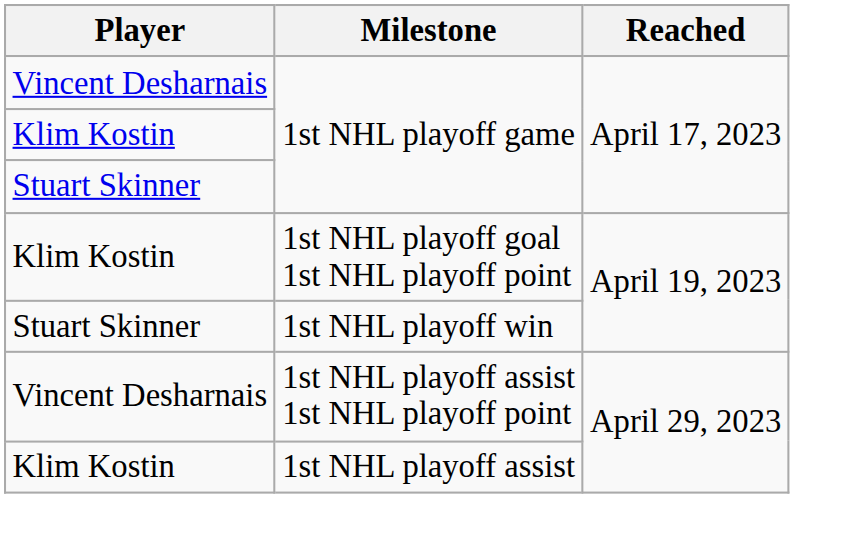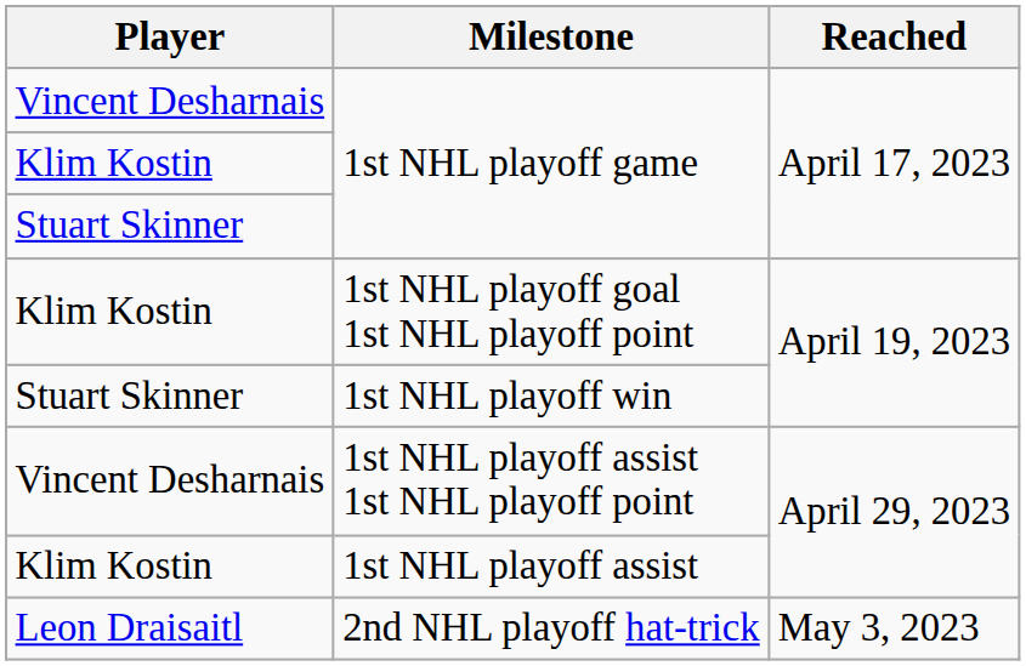 <table class="wikitable">
 <tr>
 <th>Player</th>
 <th>Milestone</th>
 <th data-sort-type="date">Reached</th>
 </tr>
 <tr>
 <td><a href='#'>Vincent Desharnais</a></td>
 <td rowspan="3">1st NHL playoff game</td>
 <td rowspan="3">April 17, 2023</td>
 </tr>
 <tr>
 <td><a href='#'>Klim Kostin</a></td>
 </tr>
 <tr>
 <td><a href='#'>Stuart Skinner</a></td>
 </tr>
 <tr>
 <td>Klim Kostin</td>
 <td>1st NHL playoff goal<br>1st NHL playoff point</td>
 <td rowspan="2">April 19, 2023</td>
 </tr>
 <tr>
 <td>Stuart Skinner</td>
 <td>1st NHL playoff win</td>
 </tr>
 <tr>
 <td>Vincent Desharnais</td>
 <td>1st NHL playoff assist<br>1st NHL playoff point</td>
 <td rowspan="2">April 29, 2023</td>
 </tr>
 <tr>
 <td>Klim Kostin</td>
 <td>1st NHL playoff assist</td>
 </tr>
+<tr>
+<td><a href='#'>Leon Draisaitl</a></td>
+<td>2nd NHL playoff <a href='#'>hat-trick</a></td>
+<td>May 3, 2023</td>
+</tr>
 </table>
